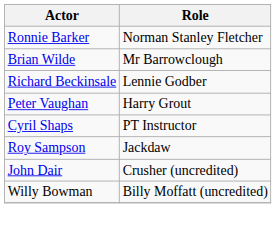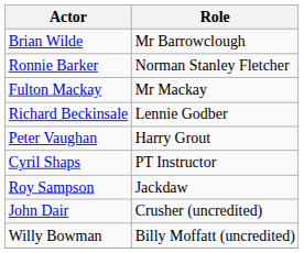 <table class="wikitable">
 <tr>
 <th>Actor</th>
 <th>Role</th>
 </tr>
 <tr>
+<td><a href='#'>Brian Wilde</a></td>
+<td>Mr Barrowclough</td>
+</tr>
+<tr>
 <td><a href='#'>Ronnie Barker</a></td>
 <td>Norman Stanley Fletcher</td>
 </tr>
 <tr>
-<td><a href='#'>Brian Wilde</a></td>
-<td>Mr Barrowclough</td>
+<td><a href='#'>Fulton Mackay</a></td>
+<td>Mr Mackay</td>
 </tr>
 <tr>
 <td><a href='#'>Richard Beckinsale</a></td>
 <td>Lennie Godber</td>
 </tr>
 <tr>
 <td><a href='#'>Peter Vaughan</a></td>
 <td>Harry Grout</td>
 </tr>
 <tr>
 <td><a href='#'>Cyril Shaps</a></td>
 <td>PT Instructor</td>
 </tr>
 <tr>
 <td><a href='#'>Roy Sampson</a></td>
 <td>Jackdaw</td>
 </tr>
 <tr>
 <td><a href='#'>John Dair</a></td>
 <td>Crusher (uncredited)</td>
 </tr>
 <tr>
 <td>Willy Bowman</td>
 <td>Billy Moffatt (uncredited)</td>
 </tr>
 <tr>
 </tr>
 </table>
